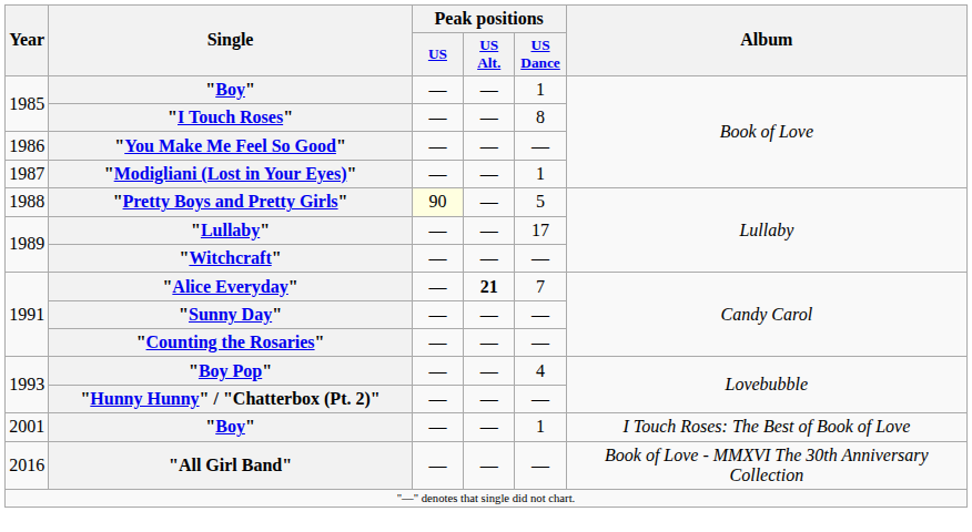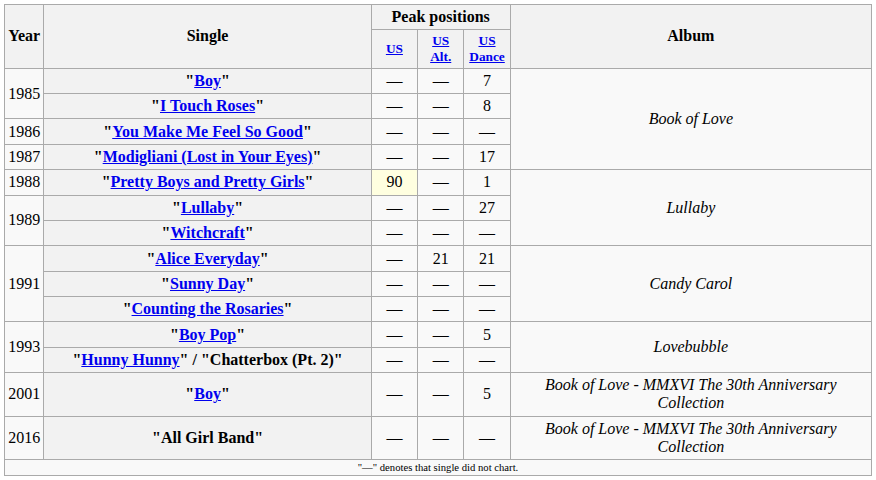 <table class="wikitable plainrowheaders" style="text-align:center;">
 <tr>
 <th rowspan="2">Year</th>
 <th rowspan="2" style="width:20em;">Single</th>
 <th colspan="3">Peak positions</th>
 <th rowspan="2">Album</th>
 </tr>
 <tr style="font-size:smaller;">
 <th width="40"><a href='#'>US</a><br></th>
 <th width="40"><a href='#'>US<br>Alt.</a><br></th>
 <th width="40"><a href='#'>US Dance</a><br></th>
 </tr>
 <tr>
 <td rowspan="2">1985</td>
 <th scope="row">"<a href='#'>Boy</a>"</th>
 <td>—</td>
 <td>—</td>
-<td>1</td>
+<td>7</td>
 <td rowspan="4"><em>Book of Love</em></td>
 </tr>
 <tr>
 <th scope="row">"<a href='#'>I Touch Roses</a>"</th>
 <td>—</td>
 <td>—</td>
 <td>8</td>
 </tr>
 <tr>
 <td>1986</td>
 <th scope="row">"<a href='#'>You Make Me Feel So Good</a>"</th>
 <td>—</td>
 <td>—</td>
 <td>—</td>
 </tr>
 <tr>
 <td>1987</td>
 <th scope="row">"<a href='#'>Modigliani (Lost in Your Eyes)</a>"</th>
 <td>—</td>
 <td>—</td>
-<td>1</td>
+<td>17</td>
 </tr>
 <tr>
 <td>1988</td>
 <th scope="row">"<a href='#'>Pretty Boys and Pretty Girls</a>"</th>
 <td style="background: lightyellow;">90</td>
 <td>—</td>
-<td>5</td>
+<td>1</td>
 <td rowspan="3"><em>Lullaby</em></td>
 </tr>
 <tr>
 <td rowspan="2">1989</td>
 <th scope="row">"<a href='#'>Lullaby</a>"</th>
 <td>—</td>
 <td>—</td>
-<td>17</td>
+<td>27</td>
 </tr>
 <tr>
 <th scope="row">"<a href='#'>Witchcraft</a>"</th>
 <td>—</td>
 <td>—</td>
 <td>—</td>
 </tr>
 <tr>
 <td rowspan="3">1991</td>
 <th scope="row">"<a href='#'>Alice Everyday</a>"</th>
 <td>—</td>
-<td><strong>21</strong></td>
-<td>7</td>
+<td>21</td>
+<td>21</td>
 <td rowspan="3"><em>Candy Carol</em></td>
 </tr>
 <tr>
 <th scope="row">"<a href='#'>Sunny Day</a>"</th>
 <td>—</td>
 <td>—</td>
 <td>—</td>
 </tr>
 <tr>
 <th scope="row">"<a href='#'>Counting the Rosaries</a>"</th>
 <td>—</td>
 <td>—</td>
 <td>—</td>
 </tr>
 <tr>
 <td rowspan="2">1993</td>
 <th scope="row">"<a href='#'>Boy Pop</a>"</th>
 <td>—</td>
 <td>—</td>
-<td>4</td>
+<td>5</td>
 <td rowspan="2"><em>Lovebubble</em></td>
 </tr>
 <tr>
 <th scope="row">"<a href='#'>Hunny Hunny</a>" / "Chatterbox (Pt. 2)"</th>
 <td>—</td>
 <td>—</td>
 <td>—</td>
 </tr>
 <tr>
 <td>2001</td>
 <th scope="row">"<a href='#'>Boy</a>" </th>
 <td>—</td>
 <td>—</td>
-<td>1</td>
-<td><em>I Touch Roses: The Best of Book of Love</em></td>
+<td>5</td>
+<td><em>Book of Love - MMXVI The 30th Anniversary Collection</em></td>
 </tr>
 <tr>
 <td>2016</td>
 <th scope="row">"All Girl Band"</th>
 <td>—</td>
 <td>—</td>
 <td>—</td>
 <td><em>Book of Love - MMXVI The 30th Anniversary Collection</em></td>
 </tr>
 <tr>
 <td colspan="6" style="text-align:center; font-size:8pt;">"—" denotes that single did not chart.</td>
 </tr>
 </table>
